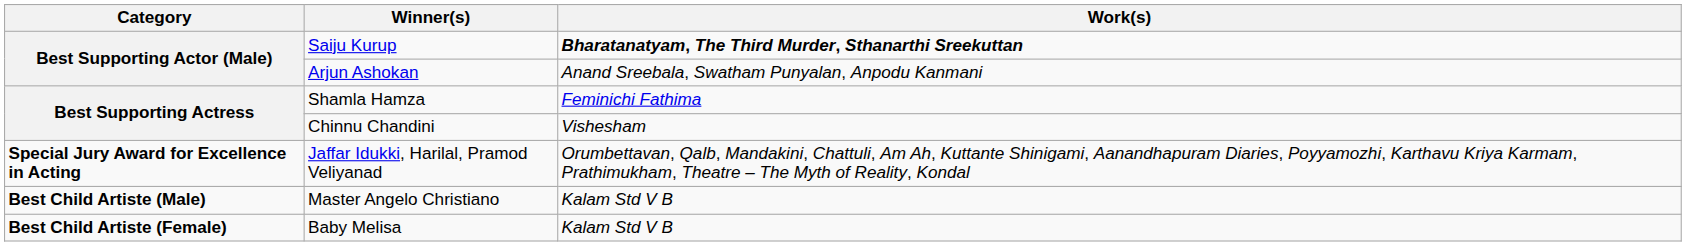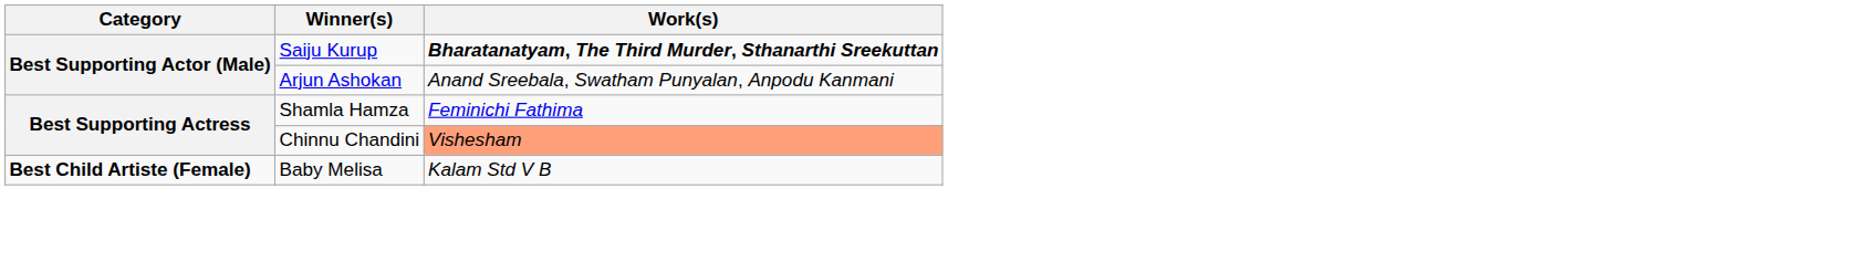 <table class="wikitable sortable plainrowheaders">
 <tr>
 <th>Category</th>
 <th>Winner(s)</th>
 <th>Work(s)</th>
 </tr>
 <tr>
 <th rowspan="2" scope="row"><strong>Best Supporting Actor (Male)</strong></th>
 <td><a href='#'>Saiju Kurup</a></td>
 <td><strong><em>Bharatanatyam</em>, <em>The Third Murder</em>, <em>Sthanarthi Sreekuttan</em></strong></td>
 </tr>
 <tr>
 <td><a href='#'>Arjun Ashokan</a></td>
 <td><em>Anand Sreebala</em>, <em>Swatham Punyalan</em>, <em>Anpodu Kanmani</em></td>
 </tr>
 <tr>
 <th rowspan="2" scope="row"><strong>Best Supporting Actress</strong></th>
 <td>Shamla Hamza</td>
 <td><em><a href='#'>Feminichi Fathima</a></em></td>
 </tr>
 <tr>
 <td>Chinnu Chandini</td>
-<td><em>Vishesham</em></td>
-</tr>
-<tr>
-<td><strong>Special Jury Award for Excellence in Acting</strong></td>
-<td><a href='#'>Jaffar Idukki</a>, Harilal, Pramod Veliyanad</td>
-<td><em>Orumbettavan</em>, <em>Qalb</em>, <em>Mandakini</em>, <em>Chattuli</em>, <em>Am Ah</em>, <em>Kuttante Shinigami</em>, <em>Aanandhapuram Diaries</em>, <em>Poyyamozhi</em>, <em>Karthavu Kriya Karmam</em>, <em>Prathimukham</em>, <em>Theatre – The Myth of Reality</em>, <em>Kondal</em></td>
-</tr>
-<tr>
-<td><strong>Best Child Artiste (Male)</strong></td>
-<td>Master Angelo Christiano</td>
-<td><em>Kalam Std V B</em></td>
+<td style="background: lightsalmon;"><em>Vishesham</em></td>
 </tr>
 <tr>
 <td><strong>Best Child Artiste (Female)</strong></td>
 <td>Baby Melisa</td>
 <td><em>Kalam Std V B</em></td>
 </tr>
 </table>
